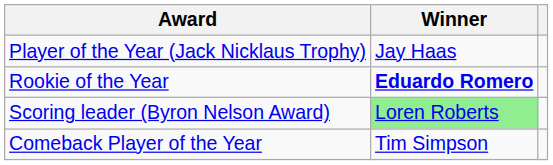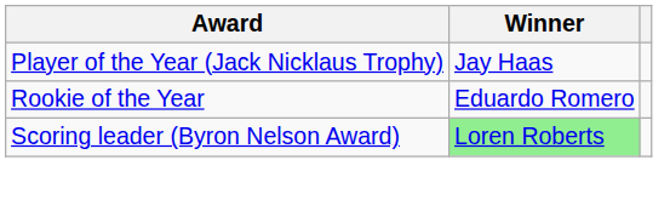 <table class="wikitable">
 <tr>
 <th>Award</th>
 <th>Winner</th>
 <th></th>
 </tr>
 <tr>
 <td><a href='#'>Player of the Year (Jack Nicklaus Trophy)</a></td>
 <td> <a href='#'>Jay Haas</a></td>
 <td></td>
 </tr>
 <tr>
 <td><a href='#'>Rookie of the Year</a></td>
-<td><strong> <a href='#'>Eduardo Romero</a></strong></td>
+<td> <a href='#'>Eduardo Romero</a></td>
 <td></td>
 </tr>
 <tr>
 <td><a href='#'>Scoring leader (Byron Nelson Award)</a></td>
 <td style="background: lightgreen;"> <a href='#'>Loren Roberts</a></td>
 <td></td>
 </tr>
-<tr>
-<td><a href='#'>Comeback Player of the Year</a></td>
-<td> <a href='#'>Tim Simpson</a></td>
-<td></td>
-</tr>
 </table>
